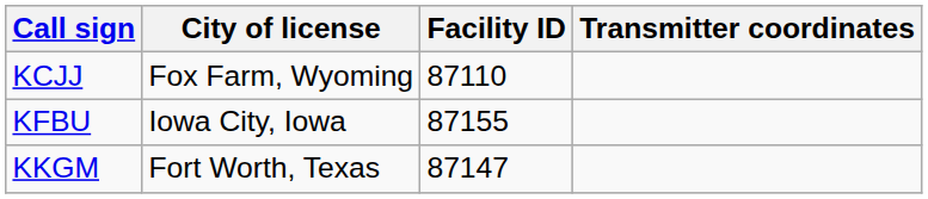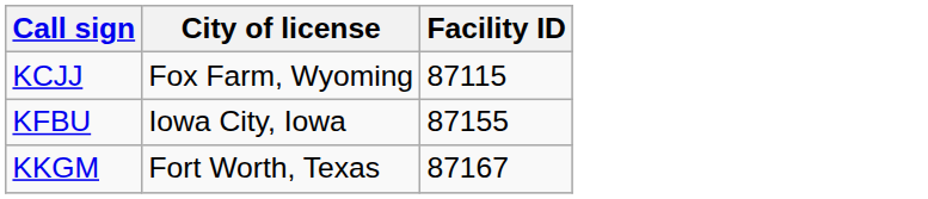 <table class="wikitable sortable">
 <tr>
 <th><a href='#'>Call sign</a></th>
 <th>City of license</th>
 <th>Facility ID</th>
-<th>Transmitter coordinates</th>
 </tr>
 <tr>
 <td><a href='#'>KCJJ</a></td>
 <td>Fox Farm, Wyoming</td>
-<td>87110</td>
-<td></td>
+<td>87115</td>
 </tr>
 <tr>
 <td><a href='#'>KFBU</a></td>
 <td>Iowa City, Iowa</td>
 <td>87155</td>
-<td></td>
 </tr>
 <tr>
 <td><a href='#'>KKGM</a></td>
 <td>Fort Worth, Texas</td>
-<td>87147</td>
-<td></td>
+<td>87167</td>
 </tr>
 </table>
